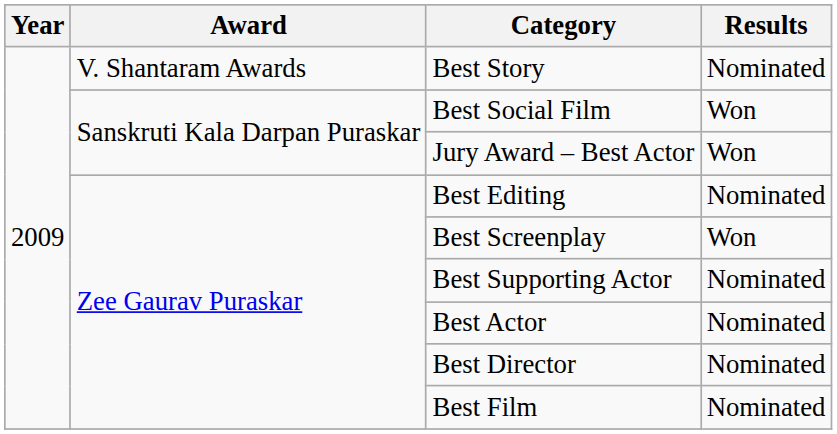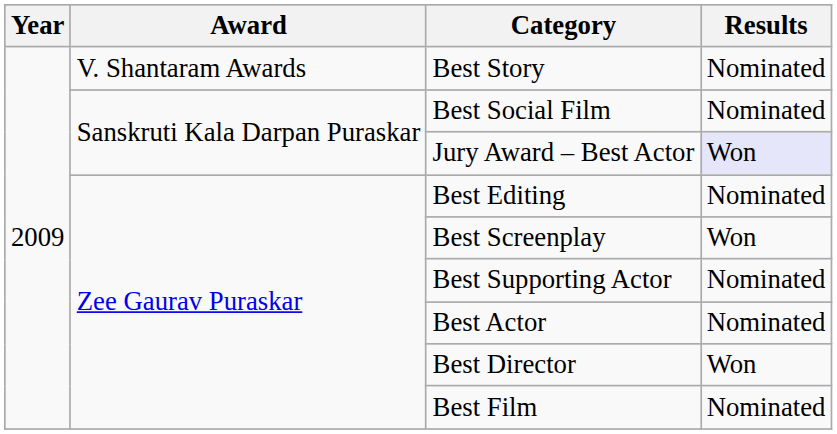 <table class="wikitable">
 <tr>
 <th>Year</th>
 <th>Award</th>
 <th>Category</th>
 <th>Results</th>
 </tr>
 <tr>
 <td rowspan="9">2009</td>
 <td>V. Shantaram Awards</td>
 <td>Best Story</td>
 <td>Nominated</td>
 </tr>
 <tr>
 <td rowspan="2">Sanskruti Kala Darpan Puraskar</td>
 <td>Best Social Film</td>
-<td>Won</td>
+<td>Nominated</td>
 </tr>
 <tr>
 <td>Jury Award – Best Actor</td>
-<td>Won</td>
+<td style="background: lavender;">Won</td>
 </tr>
 <tr>
 <td rowspan="6"><a href='#'>Zee Gaurav Puraskar</a></td>
 <td>Best Editing</td>
 <td>Nominated</td>
 </tr>
 <tr>
 <td>Best Screenplay</td>
 <td>Won</td>
 </tr>
 <tr>
 <td>Best Supporting Actor</td>
 <td>Nominated</td>
 </tr>
 <tr>
 <td>Best Actor</td>
 <td>Nominated</td>
 </tr>
 <tr>
 <td>Best Director</td>
-<td>Nominated</td>
+<td>Won</td>
 </tr>
 <tr>
 <td>Best Film</td>
 <td>Nominated</td>
 </tr>
 </table>
